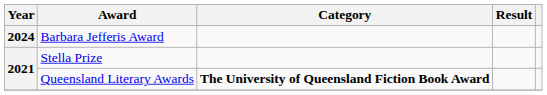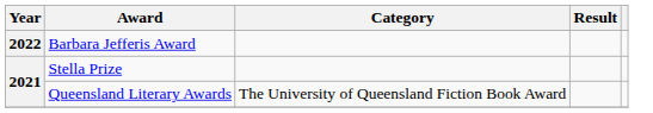 <table class="wikitable sortable">
 <tr>
 <th>Year</th>
 <th>Award</th>
 <th>Category</th>
 <th>Result</th>
 <th></th>
 </tr>
 <tr>
-<th rowspan="1">2024</th>
+<th rowspan="1">2022</th>
 <td><a href='#'>Barbara Jefferis Award</a></td>
 <td></td>
 <td></td>
 <td></td>
 </tr>
 <tr>
 <th rowspan="2">2021</th>
 <td><a href='#'>Stella Prize</a></td>
 <td></td>
 <td></td>
 <td></td>
 </tr>
 <tr>
 <td><a href='#'>Queensland Literary Awards</a></td>
-<td><strong>The University of Queensland Fiction Book Award</strong></td>
+<td>The University of Queensland Fiction Book Award</td>
 <td></td>
 <td></td>
 </tr>
 <tr>
 </tr>
 </table>
